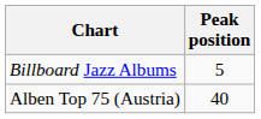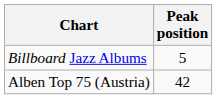 <table class="wikitable">
 <tr>
 <th>Chart</th>
 <th>Peak<br>position</th>
 </tr>
 <tr>
 <td><em>Billboard</em> <a href='#'>Jazz Albums</a></td>
 <td align="center">5</td>
 </tr>
 <tr>
 <td>Alben Top 75 (Austria)</td>
-<td align="center">40</td>
+<td align="center">42</td>
 </tr>
 </table>
